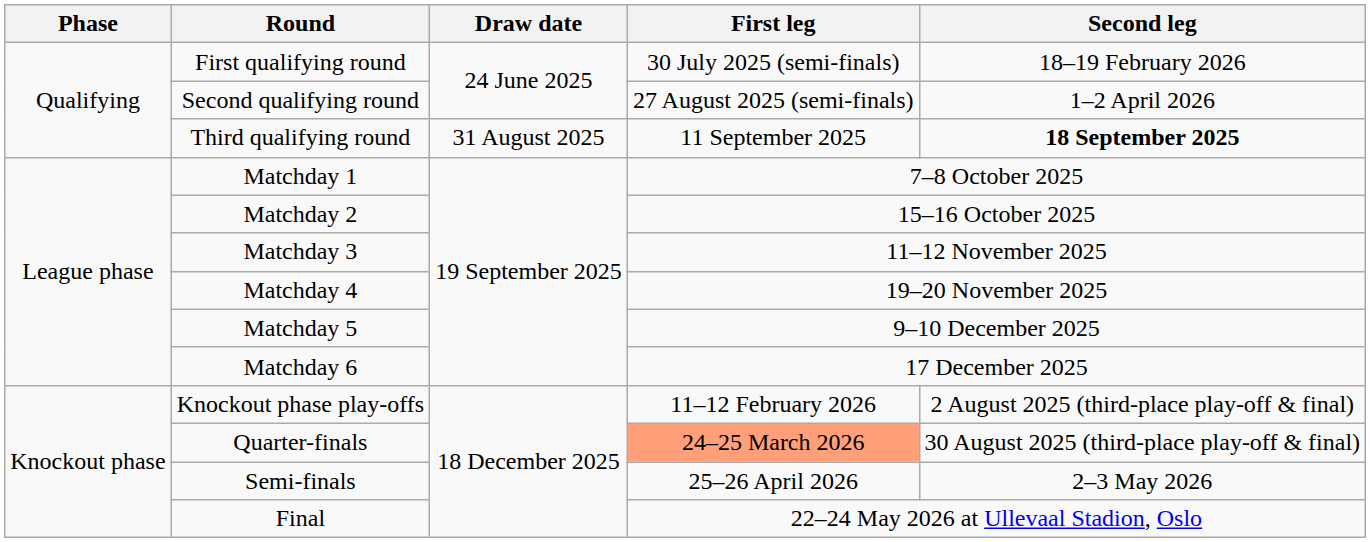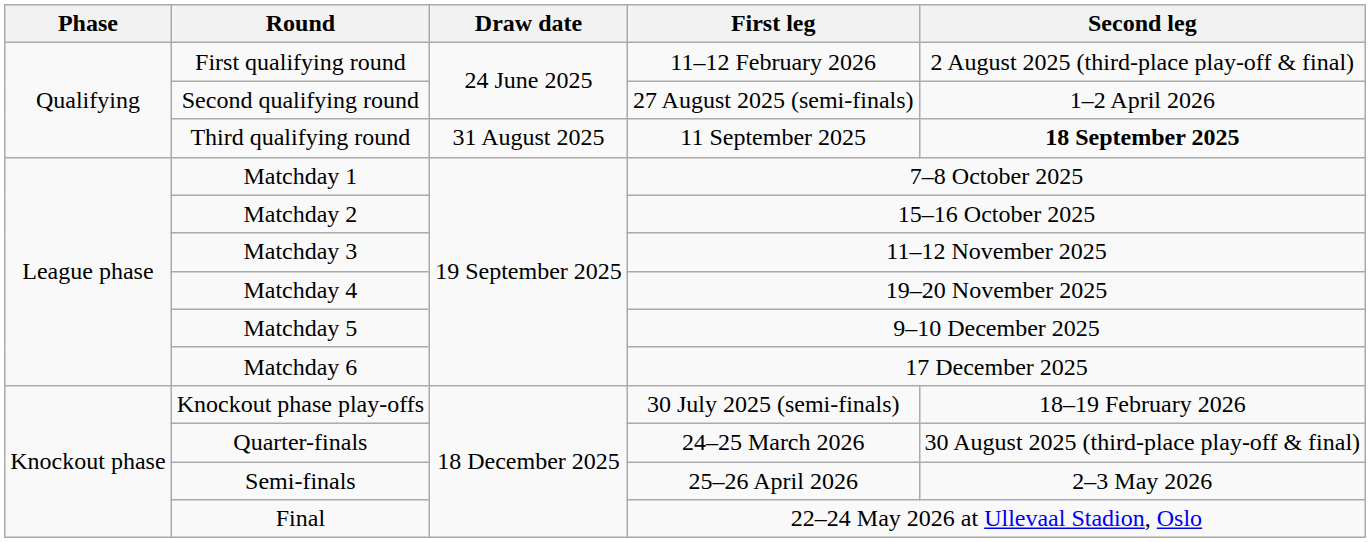 <table class="wikitable" style="text-align:center">
 <tr>
 <th>Phase</th>
 <th>Round</th>
 <th>Draw date</th>
 <th>First leg</th>
 <th>Second leg</th>
 </tr>
 <tr>
 <td rowspan="3">Qualifying</td>
 <td>First qualifying round</td>
 <td rowspan="2">24 June 2025</td>
-<td>30 July 2025 (semi-finals)</td>
-<td>18–19 February 2026</td>
+<td>11–12 February 2026</td>
+<td>2 August 2025 (third-place play-off & final)</td>
 </tr>
 <tr>
 <td>Second qualifying round</td>
 <td>27 August 2025 (semi-finals)</td>
 <td>1–2 April 2026</td>
 </tr>
 <tr>
 <td>Third qualifying round</td>
 <td>31 August 2025</td>
 <td>11 September 2025</td>
 <td><strong>18 September 2025</strong></td>
 </tr>
 <tr>
 <td rowspan="6">League phase</td>
 <td>Matchday 1</td>
 <td rowspan="6">19 September 2025</td>
 <td colspan="2">7–8 October 2025</td>
 </tr>
 <tr>
 <td>Matchday 2</td>
 <td colspan="2">15–16 October 2025</td>
 </tr>
 <tr>
 <td>Matchday 3</td>
 <td colspan="2">11–12 November 2025</td>
 </tr>
 <tr>
 <td>Matchday 4</td>
 <td colspan="2">19–20 November 2025</td>
 </tr>
 <tr>
 <td>Matchday 5</td>
 <td colspan="2">9–10 December 2025</td>
 </tr>
 <tr>
 <td>Matchday 6</td>
 <td colspan="2">17 December 2025</td>
 </tr>
 <tr>
 <td rowspan="4">Knockout phase</td>
 <td>Knockout phase play-offs</td>
 <td rowspan="4">18 December 2025</td>
-<td>11–12 February 2026</td>
-<td>2 August 2025 (third-place play-off & final)</td>
+<td>30 July 2025 (semi-finals)</td>
+<td>18–19 February 2026</td>
 </tr>
 <tr>
 <td>Quarter-finals</td>
-<td style="background: lightsalmon;">24–25 March 2026</td>
+<td>24–25 March 2026</td>
 <td>30 August 2025 (third-place play-off & final)</td>
 </tr>
 <tr>
 <td>Semi-finals</td>
 <td>25–26 April 2026</td>
 <td>2–3 May 2026</td>
 </tr>
 <tr>
 <td>Final</td>
 <td colspan="2">22–24 May 2026 at <a href='#'>Ullevaal Stadion</a>, <a href='#'>Oslo</a></td>
 </tr>
 </table>
